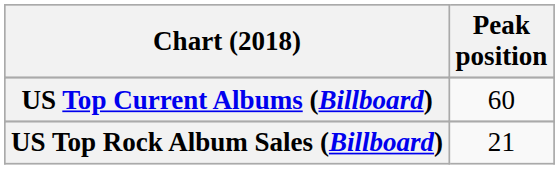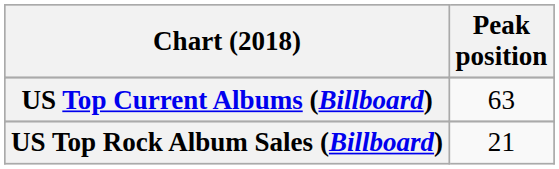 <table class="wikitable plainrowheaders sortable">
 <tr>
 <th scope="col">Chart (2018)</th>
 <th scope="col">Peak<br>position</th>
 </tr>
 <tr>
 </tr>
 <tr>
 <th scope="row">US <a href='#'>Top Current Albums</a> (<em><a href='#'>Billboard</a></em>)</th>
-<td align=center>60</td>
+<td align=center>63</td>
 </tr>
 <tr>
 </tr>
 <tr>
 </tr>
 <tr>
 <th scope="row">US Top Rock Album Sales (<em><a href='#'>Billboard</a></em>)</th>
 <td align=center>21</td>
 </tr>
 </table>
